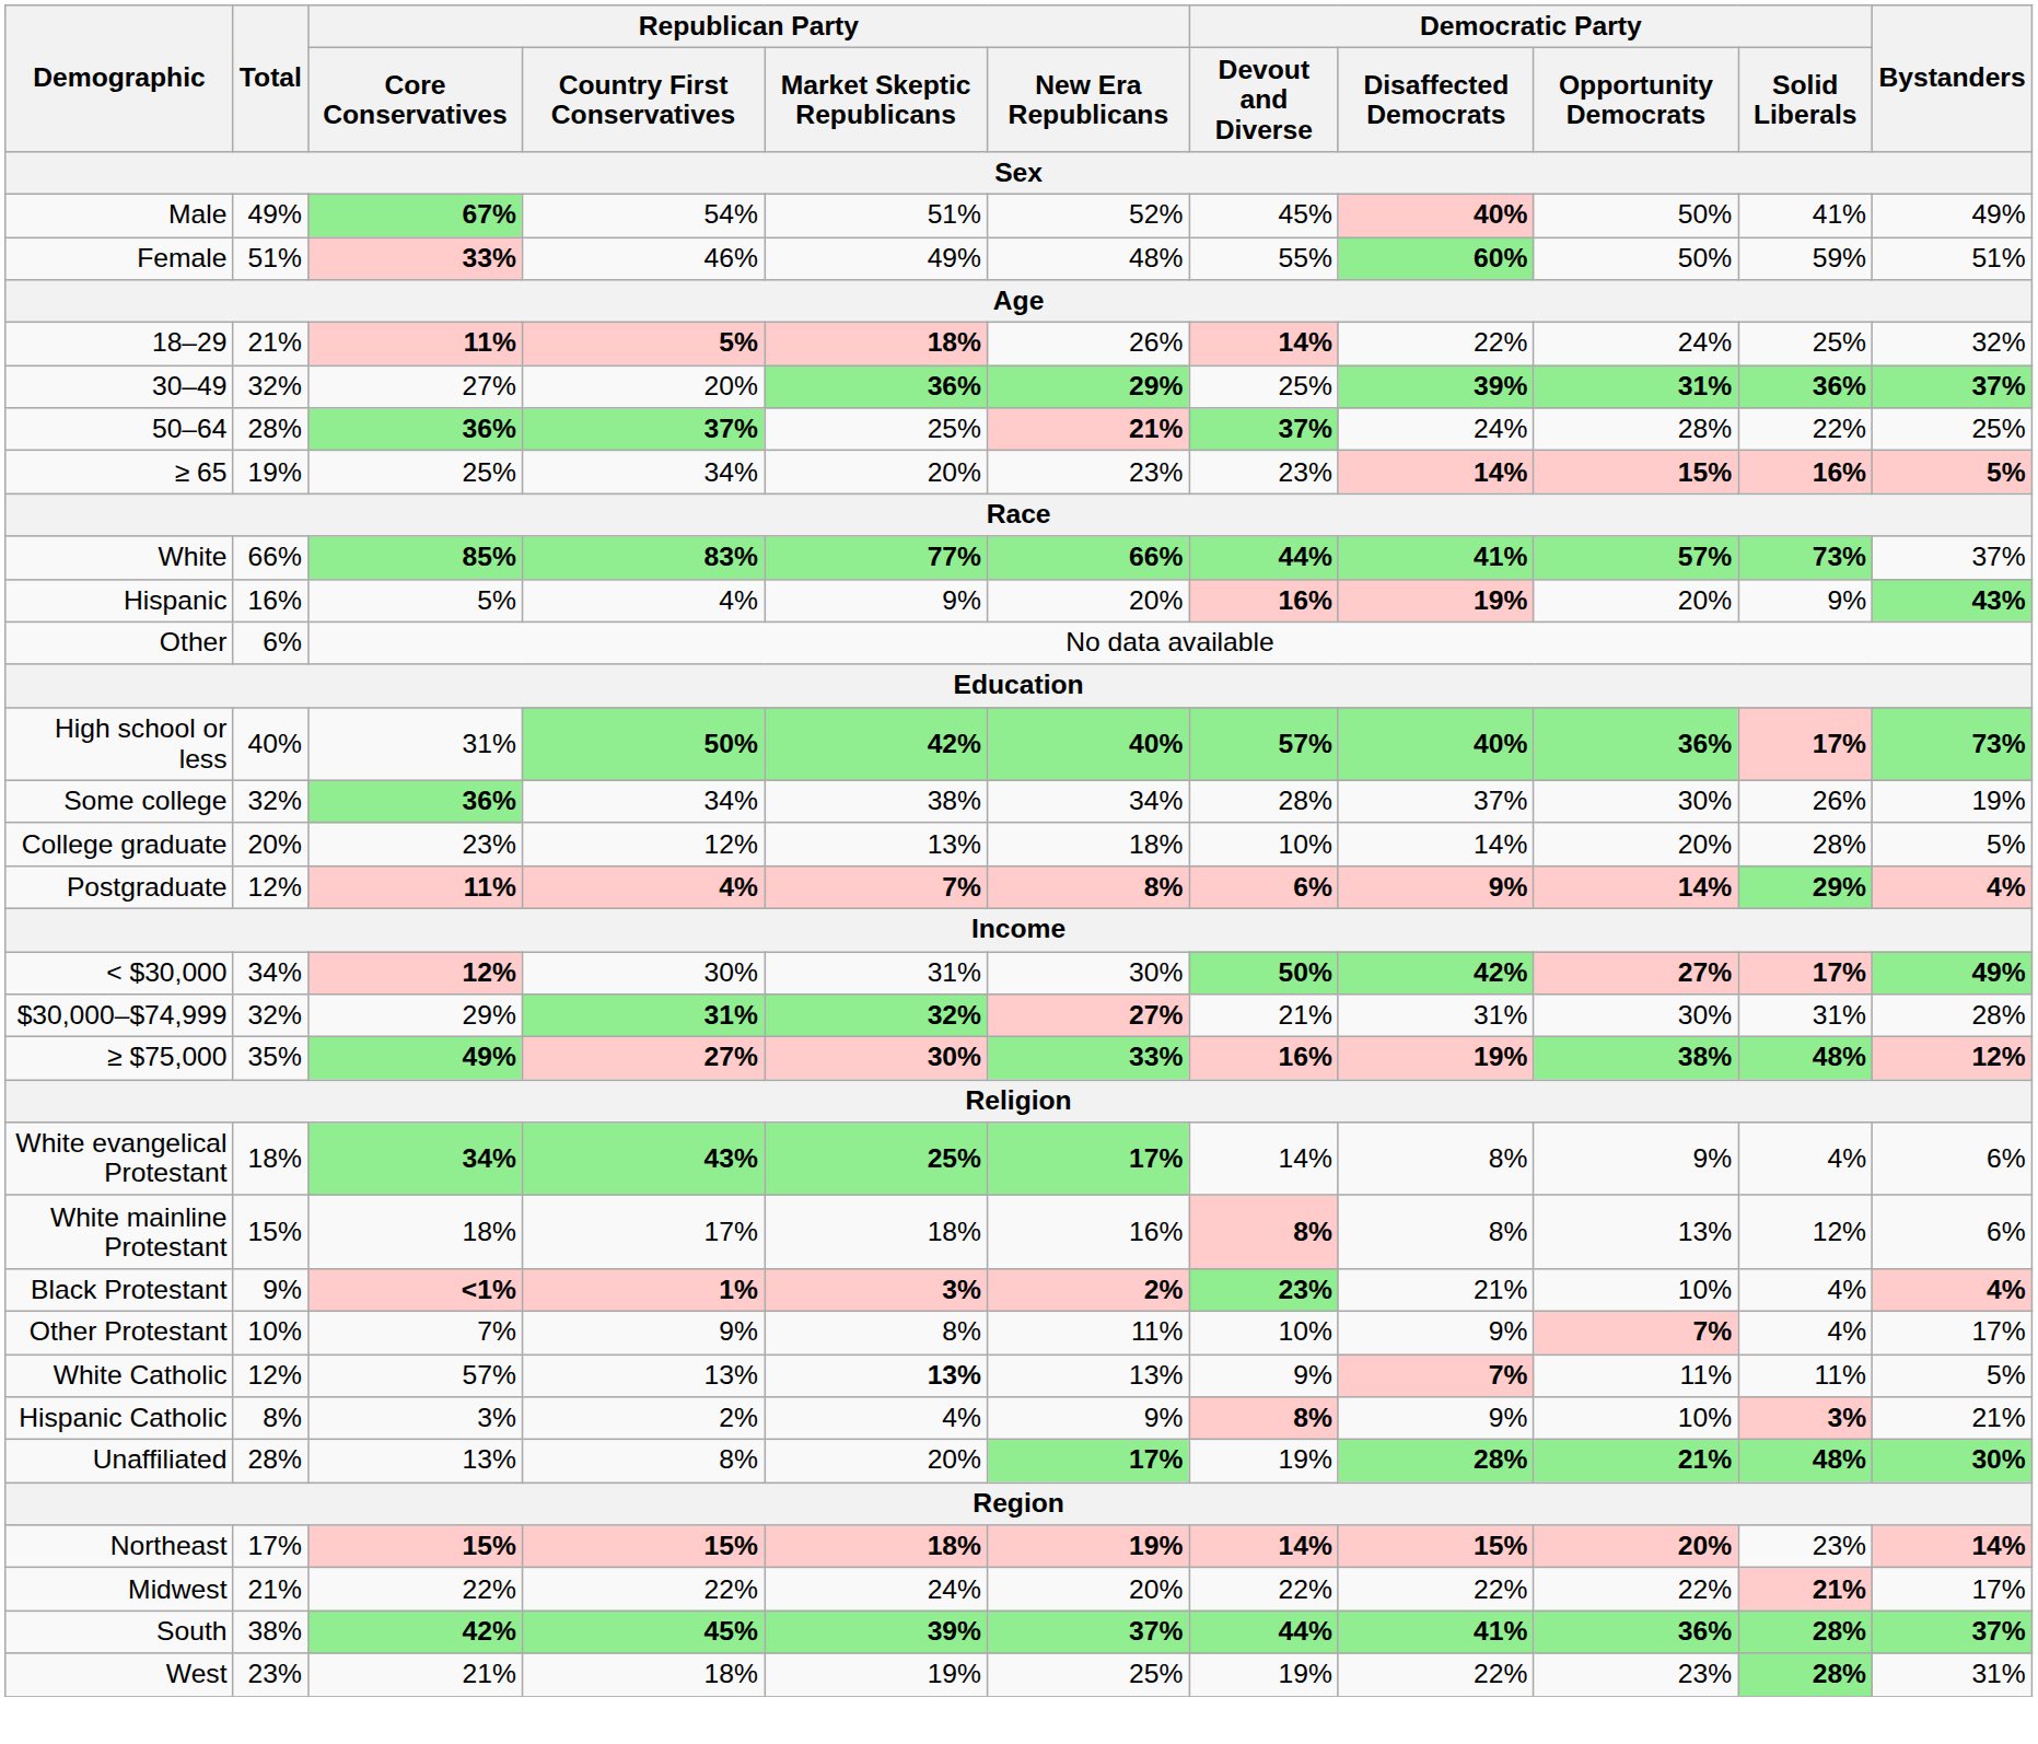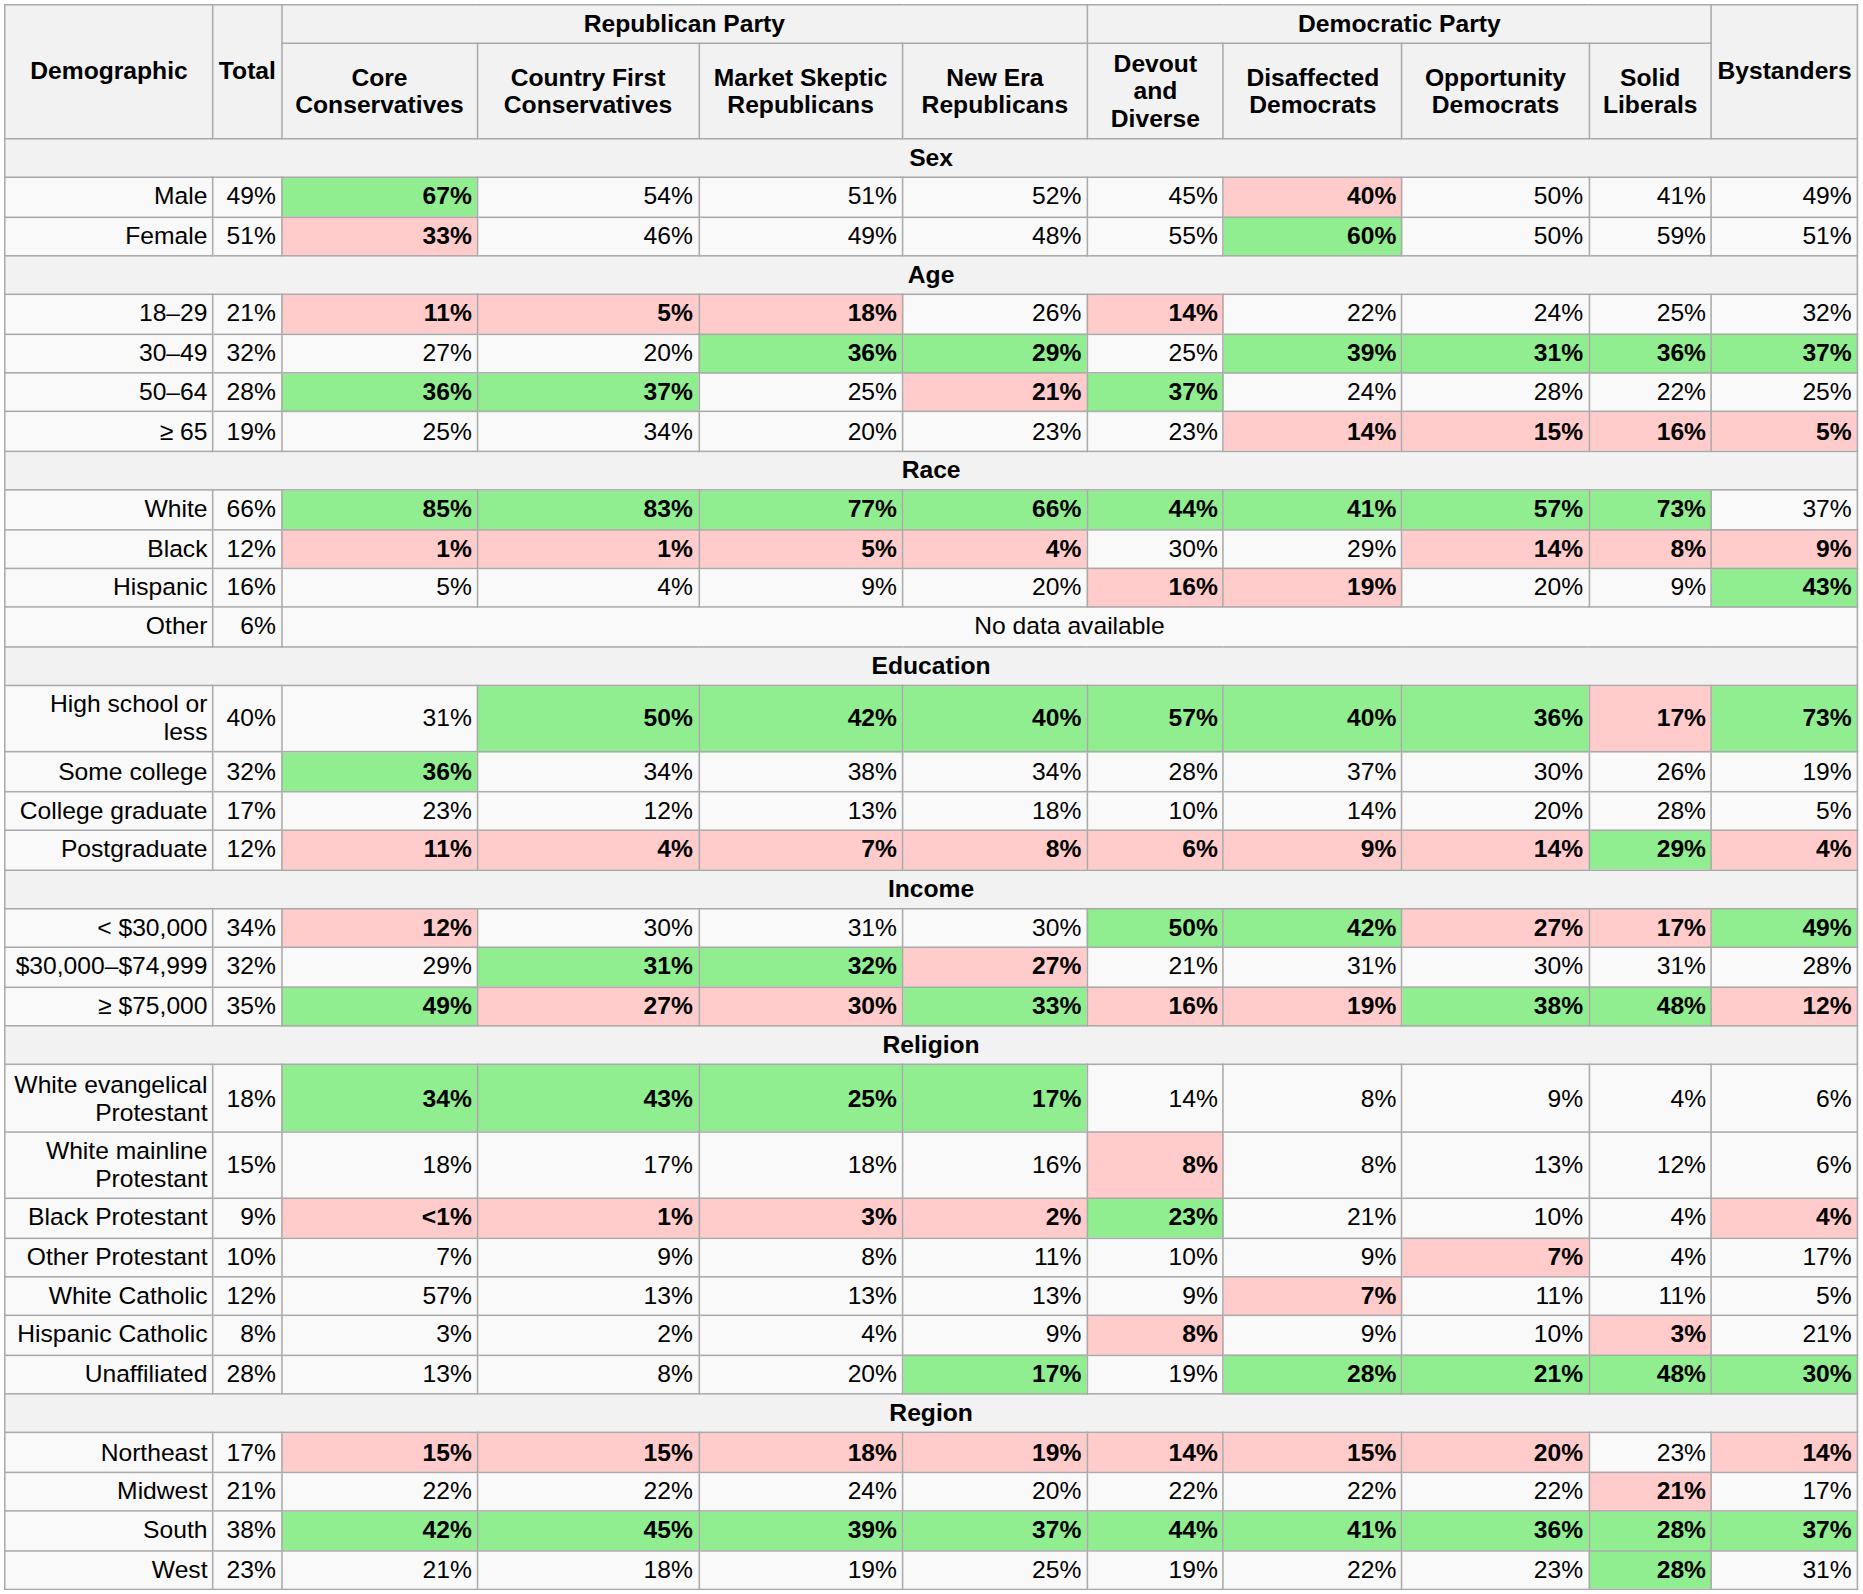 <table class="wikitable" style="text-align:right; margin-right:60px">
 <tr>
 <th rowspan=2>Demographic</th>
 <th rowspan=2>Total</th>
 <th colspan=4>Republican Party</th>
 <th colspan=4>Democratic Party</th>
 <th rowspan=2>Bystanders</th>
 </tr>
 <tr>
 <th>Core Conservatives</th>
 <th>Country First Conservatives</th>
 <th>Market Skeptic Republicans</th>
 <th>New Era Republicans</th>
 <th>Devout and Diverse</th>
 <th>Disaffected Democrats</th>
 <th>Opportunity Democrats</th>
 <th>Solid Liberals</th>
 </tr>
 <tr>
 <th colspan=11>Sex</th>
 </tr>
 <tr>
 <td>Male</td>
 <td>49%</td>
 <td style="background: #90ee90; font-weight: bold;">67%</td>
 <td>54%</td>
 <td>51%</td>
 <td>52%</td>
 <td>45%</td>
 <td style="background: #ffcccb; font-weight: bold;">40%</td>
 <td>50%</td>
 <td>41%</td>
 <td>49%</td>
 </tr>
 <tr>
 <td>Female</td>
 <td>51%</td>
 <td style="background: #ffcccb; font-weight: bold;">33%</td>
 <td>46%</td>
 <td>49%</td>
 <td>48%</td>
 <td>55%</td>
 <td style="background: #90ee90; font-weight: bold;">60%</td>
 <td>50%</td>
 <td>59%</td>
 <td>51%</td>
 </tr>
 <tr>
 <th colspan=11>Age</th>
 </tr>
 <tr>
 <td>18–29</td>
 <td>21%</td>
 <td style="background: #ffcccb; font-weight: bold;">11%</td>
 <td style="background: #ffcccb; font-weight: bold;">5%</td>
 <td style="background: #ffcccb; font-weight: bold;">18%</td>
 <td>26%</td>
 <td style="background: #ffcccb; font-weight: bold;">14%</td>
 <td>22%</td>
 <td>24%</td>
 <td>25%</td>
 <td>32%</td>
 </tr>
 <tr>
 <td>30–49</td>
 <td>32%</td>
 <td>27%</td>
 <td>20%</td>
 <td style="background: #90ee90; font-weight: bold;">36%</td>
 <td style="background: #90ee90; font-weight: bold;">29%</td>
 <td>25%</td>
 <td style="background: #90ee90; font-weight: bold;">39%</td>
 <td style="background: #90ee90; font-weight: bold;">31%</td>
 <td style="background: #90ee90; font-weight: bold;">36%</td>
 <td style="background: #90ee90; font-weight: bold;">37%</td>
 </tr>
 <tr>
 <td>50–64</td>
 <td>28%</td>
 <td style="background: #90ee90; font-weight: bold;">36%</td>
 <td style="background: #90ee90; font-weight: bold;">37%</td>
 <td>25%</td>
 <td style="background: #ffcccb; font-weight: bold;">21%</td>
 <td style="background: #90ee90; font-weight: bold;">37%</td>
 <td>24%</td>
 <td>28%</td>
 <td>22%</td>
 <td>25%</td>
 </tr>
 <tr>
 <td>≥ 65</td>
 <td>19%</td>
 <td>25%</td>
 <td>34%</td>
 <td>20%</td>
 <td>23%</td>
 <td>23%</td>
 <td style="background: #ffcccb; font-weight: bold;">14%</td>
 <td style="background: #ffcccb; font-weight: bold;">15%</td>
 <td style="background: #ffcccb; font-weight: bold;">16%</td>
 <td style="background: #ffcccb; font-weight: bold;">5%</td>
 </tr>
 <tr>
 <th colspan=11>Race</th>
 </tr>
 <tr>
 <td>White</td>
 <td>66%</td>
 <td style="background: #90ee90; font-weight: bold;">85%</td>
 <td style="background: #90ee90; font-weight: bold;">83%</td>
 <td style="background: #90ee90; font-weight: bold;">77%</td>
 <td style="background: #90ee90; font-weight: bold;">66%</td>
 <td style="background: #90ee90; font-weight: bold;">44%</td>
 <td style="background: #90ee90; font-weight: bold;">41%</td>
 <td style="background: #90ee90; font-weight: bold;">57%</td>
 <td style="background: #90ee90; font-weight: bold;">73%</td>
 <td>37%</td>
 </tr>
 <tr>
+<td>Black</td>
+<td>12%</td>
+<td style="background: #ffcccb; font-weight: bold;">1%</td>
+<td style="background: #ffcccb; font-weight: bold;">1%</td>
+<td style="background: #ffcccb; font-weight: bold;">5%</td>
+<td style="background: #ffcccb; font-weight: bold;">4%</td>
+<td>30%</td>
+<td>29%</td>
+<td style="background: #ffcccb; font-weight: bold;">14%</td>
+<td style="background: #ffcccb; font-weight: bold;">8%</td>
+<td style="background: #ffcccb; font-weight: bold;">9%</td>
+</tr>
+<tr>
 <td>Hispanic</td>
 <td>16%</td>
 <td>5%</td>
 <td>4%</td>
 <td>9%</td>
 <td>20%</td>
 <td style="background: #ffcccb; font-weight: bold;">16%</td>
 <td style="background: #ffcccb; font-weight: bold;">19%</td>
 <td>20%</td>
 <td>9%</td>
 <td style="background: #90ee90; font-weight: bold;">43%</td>
 </tr>
 <tr>
 <td>Other</td>
 <td>6%</td>
 <td colspan=9; style="text-align: center">No data available</td>
 </tr>
 <tr>
 <th colspan=11>Education</th>
 </tr>
 <tr>
 <td>High school or less</td>
 <td>40%</td>
 <td>31%</td>
 <td style="background: #90ee90; font-weight: bold;">50%</td>
 <td style="background: #90ee90; font-weight: bold;">42%</td>
 <td style="background: #90ee90; font-weight: bold;">40%</td>
 <td style="background: #90ee90; font-weight: bold;">57%</td>
 <td style="background: #90ee90; font-weight: bold;">40%</td>
 <td style="background: #90ee90; font-weight: bold;">36%</td>
 <td style="background: #ffcccb; font-weight: bold;">17%</td>
 <td style="background: #90ee90; font-weight: bold;">73%</td>
 </tr>
 <tr>
 <td>Some college</td>
 <td>32%</td>
 <td style="background: #90ee90; font-weight: bold;">36%</td>
 <td>34%</td>
 <td>38%</td>
 <td>34%</td>
 <td>28%</td>
 <td>37%</td>
 <td>30%</td>
 <td>26%</td>
 <td>19%</td>
 </tr>
 <tr>
 <td>College graduate</td>
-<td>20%</td>
+<td>17%</td>
 <td>23%</td>
 <td>12%</td>
 <td>13%</td>
 <td>18%</td>
 <td>10%</td>
 <td>14%</td>
 <td>20%</td>
 <td>28%</td>
 <td>5%</td>
 </tr>
 <tr>
 <td>Postgraduate</td>
 <td>12%</td>
 <td style="background: #ffcccb; font-weight: bold;">11%</td>
 <td style="background: #ffcccb; font-weight: bold;">4%</td>
 <td style="background: #ffcccb; font-weight: bold;">7%</td>
 <td style="background: #ffcccb; font-weight: bold;">8%</td>
 <td style="background: #ffcccb; font-weight: bold;">6%</td>
 <td style="background: #ffcccb; font-weight: bold;">9%</td>
 <td style="background: #ffcccb; font-weight: bold;">14%</td>
 <td style="background: #90ee90; font-weight: bold;">29%</td>
 <td style="background: #ffcccb; font-weight: bold;">4%</td>
 </tr>
 <tr>
 <th colspan=11>Income</th>
 </tr>
 <tr>
 <td>< $30,000</td>
 <td>34%</td>
 <td style="background: #ffcccb; font-weight: bold;">12%</td>
 <td>30%</td>
 <td>31%</td>
 <td>30%</td>
 <td style="background: #90ee90; font-weight: bold;">50%</td>
 <td style="background: #90ee90; font-weight: bold;">42%</td>
 <td style="background: #ffcccb; font-weight: bold;">27%</td>
 <td style="background: #ffcccb; font-weight: bold;">17%</td>
 <td style="background: #90ee90; font-weight: bold;">49%</td>
 </tr>
 <tr>
 <td>$30,000–$74,999</td>
 <td>32%</td>
 <td>29%</td>
 <td style="background: #90ee90; font-weight: bold;">31%</td>
 <td style="background: #90ee90; font-weight: bold;">32%</td>
 <td style="background: #ffcccb; font-weight: bold;">27%</td>
 <td>21%</td>
 <td>31%</td>
 <td>30%</td>
 <td>31%</td>
 <td>28%</td>
 </tr>
 <tr>
 <td>≥ $75,000</td>
 <td>35%</td>
 <td style="background: #90ee90; font-weight: bold;">49%</td>
 <td style="background: #ffcccb; font-weight: bold;">27%</td>
 <td style="background: #ffcccb; font-weight: bold;">30%</td>
 <td style="background: #90ee90; font-weight: bold;">33%</td>
 <td style="background: #ffcccb; font-weight: bold;">16%</td>
 <td style="background: #ffcccb; font-weight: bold;">19%</td>
 <td style="background: #90ee90; font-weight: bold;">38%</td>
 <td style="background: #90ee90; font-weight: bold;">48%</td>
 <td style="background: #ffcccb; font-weight: bold;">12%</td>
 </tr>
 <tr>
 <th colspan=11>Religion</th>
 </tr>
 <tr>
 <td>White evangelical Protestant</td>
 <td>18%</td>
 <td style="background: #90ee90; font-weight: bold;">34%</td>
 <td style="background: #90ee90; font-weight: bold;">43%</td>
 <td style="background: #90ee90; font-weight: bold;">25%</td>
 <td style="background: #90ee90; font-weight: bold;">17%</td>
 <td>14%</td>
 <td>8%</td>
 <td>9%</td>
 <td>4%</td>
 <td>6%</td>
 </tr>
 <tr>
 <td>White mainline Protestant</td>
 <td>15%</td>
 <td>18%</td>
 <td>17%</td>
 <td>18%</td>
 <td>16%</td>
 <td style="background: #ffcccb; font-weight: bold;">8%</td>
 <td>8%</td>
 <td>13%</td>
 <td>12%</td>
 <td>6%</td>
 </tr>
 <tr>
 <td>Black Protestant</td>
 <td>9%</td>
 <td style="background: #ffcccb; font-weight: bold;"><1%</td>
 <td style="background: #ffcccb; font-weight: bold;">1%</td>
 <td style="background: #ffcccb; font-weight: bold;">3%</td>
 <td style="background: #ffcccb; font-weight: bold;">2%</td>
 <td style="background: #90ee90; font-weight: bold;">23%</td>
 <td>21%</td>
 <td>10%</td>
 <td>4%</td>
 <td style="background: #ffcccb; font-weight: bold;">4%</td>
 </tr>
 <tr>
 <td>Other Protestant</td>
 <td>10%</td>
 <td>7%</td>
 <td>9%</td>
 <td>8%</td>
 <td>11%</td>
 <td>10%</td>
 <td>9%</td>
 <td style="background: #ffcccb; font-weight: bold;">7%</td>
 <td>4%</td>
 <td>17%</td>
 </tr>
 <tr>
 <td>White Catholic</td>
 <td>12%</td>
 <td>57%</td>
 <td>13%</td>
-<td><strong>13%</strong></td>
+<td>13%</td>
 <td>13%</td>
 <td>9%</td>
 <td style="background: #ffcccb; font-weight: bold;">7%</td>
 <td>11%</td>
 <td>11%</td>
 <td>5%</td>
 </tr>
 <tr>
 <td>Hispanic Catholic</td>
 <td>8%</td>
 <td>3%</td>
 <td>2%</td>
 <td>4%</td>
 <td>9%</td>
 <td style="background: #ffcccb; font-weight: bold;">8%</td>
 <td>9%</td>
 <td>10%</td>
 <td style="background: #ffcccb; font-weight: bold;">3%</td>
 <td>21%</td>
 </tr>
 <tr>
 <td>Unaffiliated</td>
 <td>28%</td>
 <td>13%</td>
 <td>8%</td>
 <td>20%</td>
 <td style="background: #90ee90; font-weight: bold;">17%</td>
 <td>19%</td>
 <td style="background: #90ee90; font-weight: bold;">28%</td>
 <td style="background: #90ee90; font-weight: bold;">21%</td>
 <td style="background: #90ee90; font-weight: bold;">48%</td>
 <td style="background: #90ee90; font-weight: bold;">30%</td>
 </tr>
 <tr>
 <th colspan=11>Region</th>
 </tr>
 <tr>
 <td>Northeast</td>
 <td>17%</td>
 <td style="background: #ffcccb; font-weight: bold;">15%</td>
 <td style="background: #ffcccb; font-weight: bold;">15%</td>
 <td style="background: #ffcccb; font-weight: bold;">18%</td>
 <td style="background: #ffcccb; font-weight: bold;">19%</td>
 <td style="background: #ffcccb; font-weight: bold;">14%</td>
 <td style="background: #ffcccb; font-weight: bold;">15%</td>
 <td style="background: #ffcccb; font-weight: bold;">20%</td>
 <td>23%</td>
 <td style="background: #ffcccb; font-weight: bold;">14%</td>
 </tr>
 <tr>
 <td>Midwest</td>
 <td>21%</td>
 <td>22%</td>
 <td>22%</td>
 <td>24%</td>
 <td>20%</td>
 <td>22%</td>
 <td>22%</td>
 <td>22%</td>
 <td style="background: #ffcccb; font-weight: bold;">21%</td>
 <td>17%</td>
 </tr>
 <tr>
 <td>South</td>
 <td>38%</td>
 <td style="background: #90ee90; font-weight: bold;">42%</td>
 <td style="background: #90ee90; font-weight: bold;">45%</td>
 <td style="background: #90ee90; font-weight: bold;">39%</td>
 <td style="background: #90ee90; font-weight: bold;">37%</td>
 <td style="background: #90ee90; font-weight: bold;">44%</td>
 <td style="background: #90ee90; font-weight: bold;">41%</td>
 <td style="background: #90ee90; font-weight: bold;">36%</td>
 <td style="background: #90ee90; font-weight: bold;">28%</td>
 <td style="background: #90ee90; font-weight: bold;">37%</td>
 </tr>
 <tr>
 <td>West</td>
 <td>23%</td>
 <td>21%</td>
 <td>18%</td>
 <td>19%</td>
 <td>25%</td>
 <td>19%</td>
 <td>22%</td>
 <td>23%</td>
 <td style="background: #90ee90; font-weight: bold;">28%</td>
 <td>31%</td>
 </tr>
 </table>
